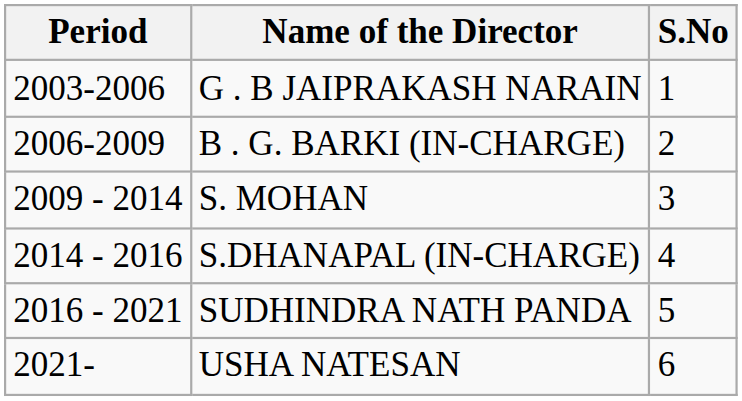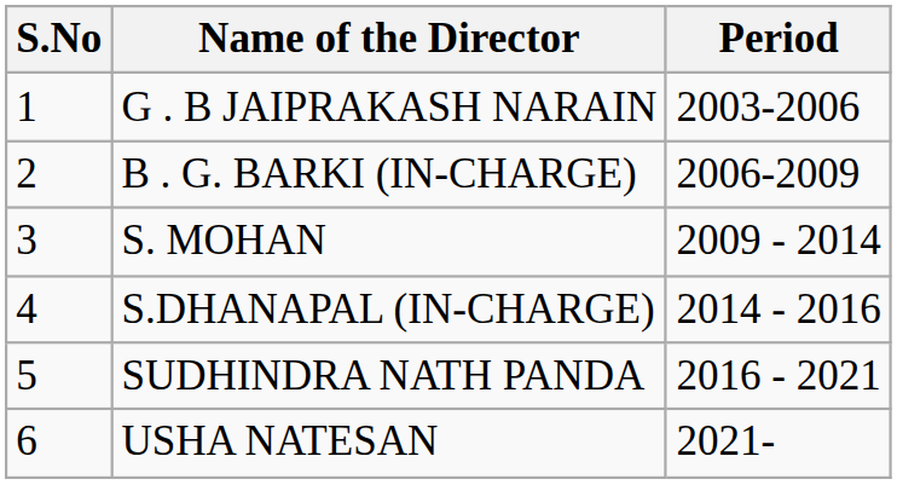 <table class="wikitable">
 <tr>
+<th>S.No</th>
+<th>Name of the Director</th>
 <th>Period</th>
-<th>Name of the Director</th>
-<th>S.No</th>
 </tr>
 <tr>
+<td>1</td>
+<td>G . B JAIPRAKASH NARAIN</td>
 <td>2003-2006</td>
-<td>G . B JAIPRAKASH NARAIN</td>
-<td>1</td>
 </tr>
 <tr>
+<td>2</td>
+<td>B . G. BARKI (IN-CHARGE)</td>
 <td>2006-2009</td>
-<td>B . G. BARKI (IN-CHARGE)</td>
-<td>2</td>
 </tr>
 <tr>
+<td>3</td>
+<td>S. MOHAN</td>
 <td>2009 - 2014</td>
-<td>S. MOHAN</td>
-<td>3</td>
 </tr>
 <tr>
+<td>4</td>
+<td>S.DHANAPAL (IN-CHARGE)</td>
 <td>2014 - 2016</td>
-<td>S.DHANAPAL (IN-CHARGE)</td>
-<td>4</td>
 </tr>
 <tr>
+<td>5</td>
+<td>SUDHINDRA NATH PANDA</td>
 <td>2016 - 2021</td>
-<td>SUDHINDRA NATH PANDA</td>
-<td>5</td>
 </tr>
 <tr>
+<td>6</td>
+<td>USHA NATESAN</td>
 <td>2021-</td>
-<td>USHA NATESAN</td>
-<td>6</td>
 </tr>
 </table>
